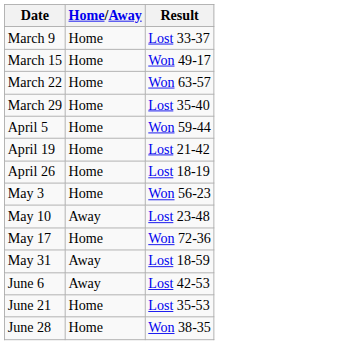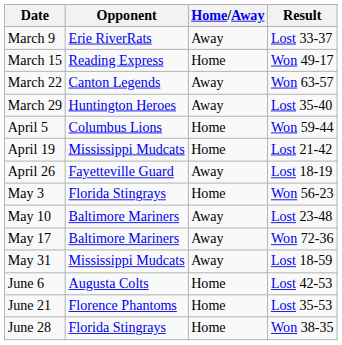 <table class="wikitable">
 <tr>
 <th>Date</th>
+<th>Opponent</th>
 <th><a href='#'>Home</a>/<a href='#'>Away</a></th>
 <th>Result</th>
 </tr>
 <tr>
 <td>March 9</td>
-<td>Home</td>
+<td><a href='#'>Erie RiverRats</a></td>
+<td>Away</td>
 <td><a href='#'>Lost</a> 33-37</td>
 </tr>
 <tr>
 <td>March 15</td>
+<td><a href='#'>Reading Express</a></td>
 <td>Home</td>
 <td><a href='#'>Won</a> 49-17</td>
 </tr>
 <tr>
 <td>March 22</td>
-<td>Home</td>
+<td><a href='#'>Canton Legends</a></td>
+<td>Away</td>
 <td><a href='#'>Won</a> 63-57</td>
 </tr>
 <tr>
 <td>March 29</td>
-<td>Home</td>
+<td><a href='#'>Huntington Heroes</a></td>
+<td>Away</td>
 <td><a href='#'>Lost</a> 35-40</td>
 </tr>
 <tr>
 <td>April 5</td>
+<td><a href='#'>Columbus Lions</a></td>
 <td>Home</td>
 <td><a href='#'>Won</a> 59-44</td>
 </tr>
 <tr>
 <td>April 19</td>
+<td><a href='#'>Mississippi Mudcats</a></td>
 <td>Home</td>
 <td><a href='#'>Lost</a> 21-42</td>
 </tr>
 <tr>
 <td>April 26</td>
-<td>Home</td>
+<td><a href='#'>Fayetteville Guard</a></td>
+<td>Away</td>
 <td><a href='#'>Lost</a> 18-19</td>
 </tr>
 <tr>
 <td>May 3</td>
+<td><a href='#'>Florida Stingrays</a></td>
 <td>Home</td>
 <td><a href='#'>Won</a> 56-23</td>
 </tr>
 <tr>
 <td>May 10</td>
+<td><a href='#'>Baltimore Mariners</a></td>
 <td>Away</td>
 <td><a href='#'>Lost</a> 23-48</td>
 </tr>
 <tr>
 <td>May 17</td>
-<td>Home</td>
+<td><a href='#'>Baltimore Mariners</a></td>
+<td>Away</td>
 <td><a href='#'>Won</a> 72-36</td>
 </tr>
 <tr>
 <td>May 31</td>
+<td><a href='#'>Mississippi Mudcats</a></td>
 <td>Away</td>
 <td><a href='#'>Lost</a> 18-59</td>
 </tr>
 <tr>
 <td>June 6</td>
-<td>Away</td>
+<td><a href='#'>Augusta Colts</a></td>
+<td>Home</td>
 <td><a href='#'>Lost</a> 42-53</td>
 </tr>
 <tr>
 <td>June 21</td>
+<td><a href='#'>Florence Phantoms</a></td>
 <td>Home</td>
 <td><a href='#'>Lost</a> 35-53</td>
 </tr>
 <tr>
 <td>June 28</td>
+<td><a href='#'>Florida Stingrays</a></td>
 <td>Home</td>
 <td><a href='#'>Won</a> 38-35</td>
 </tr>
 </table>
